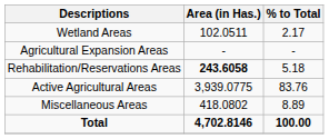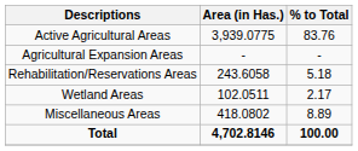 <table class="wikitable" style="text-align:center">
 <tr>
 <th>Descriptions</th>
 <th>Area (in Has.)</th>
 <th>% to Total</th>
 </tr>
 <tr>
-<td>Wetland Areas</td>
-<td>102.0511</td>
-<td>2.17</td>
+<td>Active Agricultural Areas</td>
+<td>3,939.0775</td>
+<td>83.76</td>
 </tr>
 <tr>
 <td>Agricultural Expansion Areas</td>
 <td>-</td>
 <td>-</td>
 </tr>
 <tr>
 <td>Rehabilitation/Reservations Areas</td>
-<td><strong>243.6058</strong></td>
+<td>243.6058</td>
 <td>5.18</td>
 </tr>
 <tr>
-<td>Active Agricultural Areas</td>
-<td>3,939.0775</td>
-<td>83.76</td>
+<td>Wetland Areas</td>
+<td>102.0511</td>
+<td>2.17</td>
 </tr>
 <tr>
 <td>Miscellaneous Areas</td>
 <td>418.0802</td>
 <td>8.89</td>
 </tr>
 <tr>
 <td><strong>Total</strong></td>
 <td><strong>4,702.8146</strong></td>
 <td><strong>100.00</strong></td>
 </tr>
 <tr>
 </tr>
 </table>
